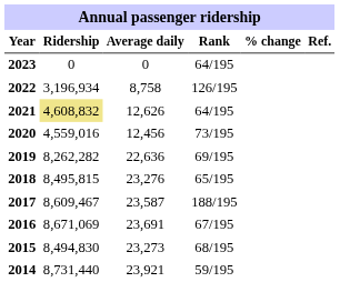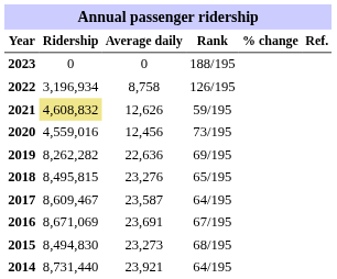 <table class="toccolours" cellpadding="4" cellspacing="0" style="text-align:right;">
 <tr>
 <th colspan="6"  style="background-color:#ccf; background-color:#ccf; font-size:110%; text-align:center;">Annual passenger ridership</th>
 </tr>
 <tr style="font-size:95%; text-align:center">
 <th style="border-bottom:1px solid black">Year</th>
 <th style="border-bottom:1px solid black">Ridership</th>
 <th style="border-bottom:1px solid black">Average daily</th>
 <th style="border-bottom:1px solid black">Rank</th>
 <th style="border-bottom:1px solid black">% change</th>
 <th style="border-bottom:1px solid black">Ref.</th>
 </tr>
 <tr style="text-align:center;">
 <td><strong>2023</strong></td>
 <td>0</td>
 <td>0</td>
-<td>64/195</td>
+<td>188/195</td>
 <td></td>
 <td></td>
 </tr>
 <tr style="text-align:center;">
 <td><strong>2022</strong></td>
 <td>3,196,934</td>
 <td>8,758</td>
 <td>126/195</td>
 <td></td>
 <td></td>
 </tr>
 <tr style="text-align:center;">
 <td><strong>2021</strong></td>
 <td style="background: khaki;">4,608,832</td>
 <td>12,626</td>
-<td>64/195</td>
+<td>59/195</td>
 <td></td>
 <td></td>
 </tr>
 <tr style="text-align:center;">
 <td><strong>2020</strong></td>
 <td>4,559,016</td>
 <td>12,456</td>
 <td>73/195</td>
 <td></td>
 <td></td>
 </tr>
 <tr style="text-align:center;">
 <td><strong>2019</strong></td>
 <td>8,262,282</td>
 <td>22,636</td>
 <td>69/195</td>
 <td></td>
 <td></td>
 </tr>
 <tr style="text-align:center;">
 <td><strong>2018</strong></td>
 <td>8,495,815</td>
 <td>23,276</td>
 <td>65/195</td>
 <td></td>
 <td></td>
 </tr>
 <tr style="text-align:center;">
 <td><strong>2017</strong></td>
 <td>8,609,467</td>
 <td>23,587</td>
-<td>188/195</td>
+<td>64/195</td>
 <td></td>
 <td></td>
 </tr>
 <tr style="text-align:center;">
 <td><strong>2016</strong></td>
 <td>8,671,069</td>
 <td>23,691</td>
 <td>67/195</td>
 <td></td>
 <td></td>
 </tr>
 <tr style="text-align:center;">
 <td><strong>2015</strong></td>
 <td>8,494,830</td>
 <td>23,273</td>
 <td>68/195</td>
 <td></td>
 <td></td>
 </tr>
 <tr style="text-align:center;">
 <td><strong>2014</strong></td>
 <td>8,731,440</td>
 <td>23,921</td>
-<td>59/195</td>
+<td>64/195</td>
 <td></td>
 <td></td>
 </tr>
 </table>
